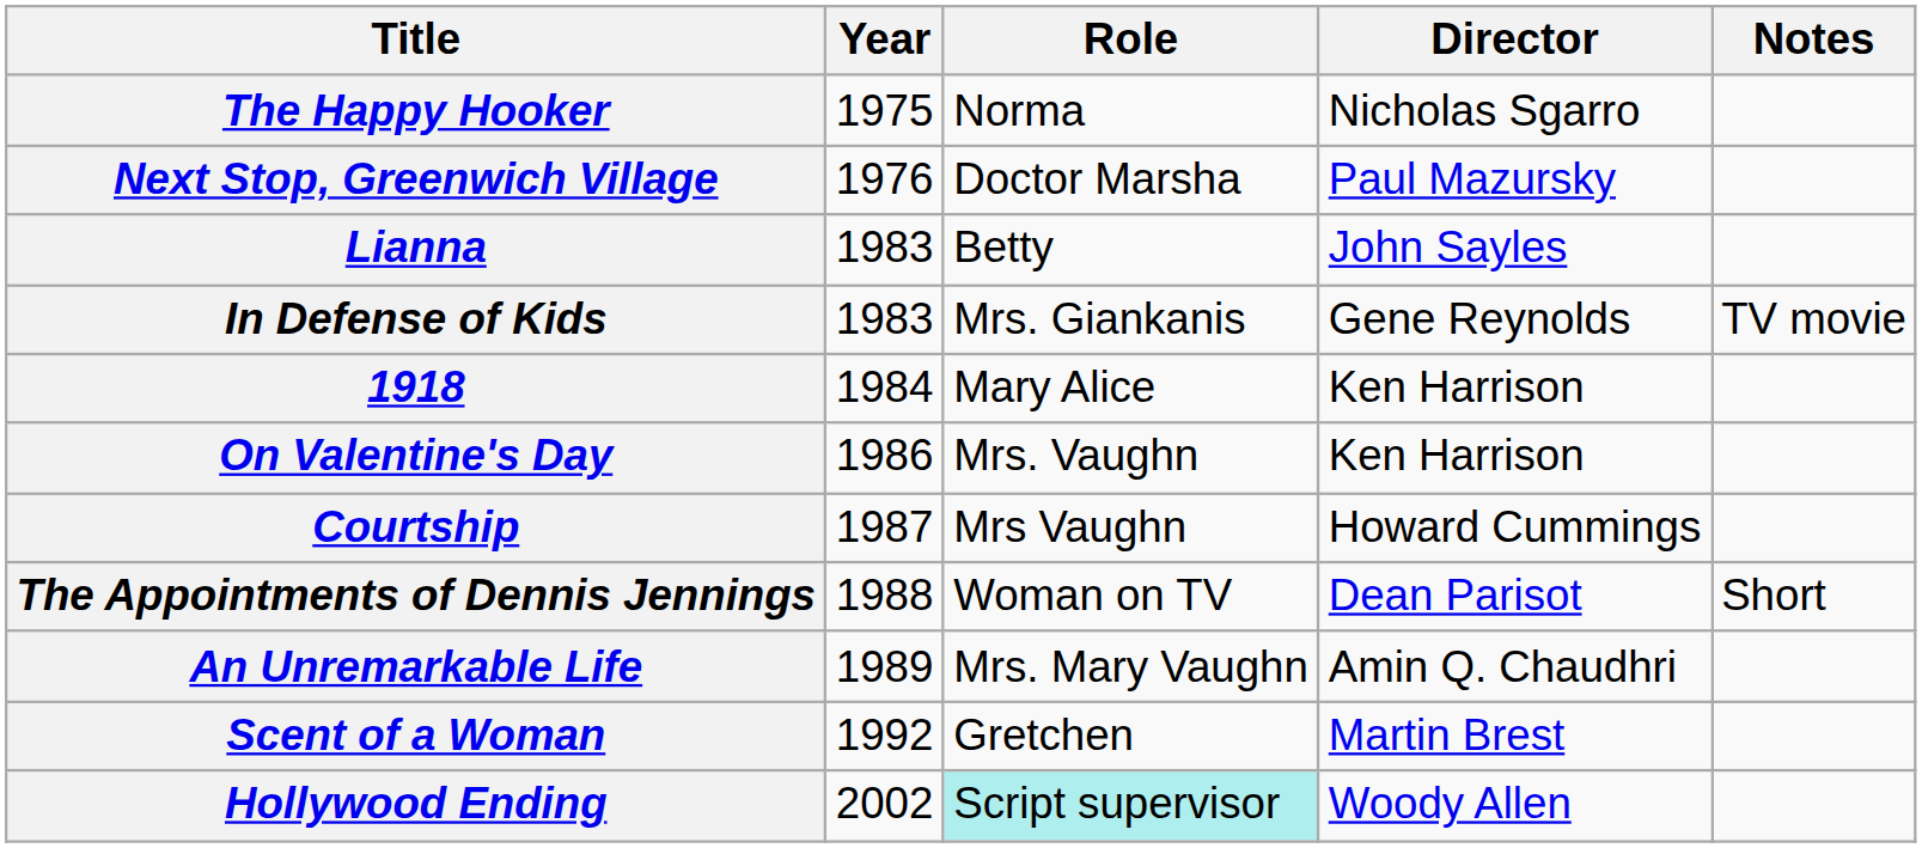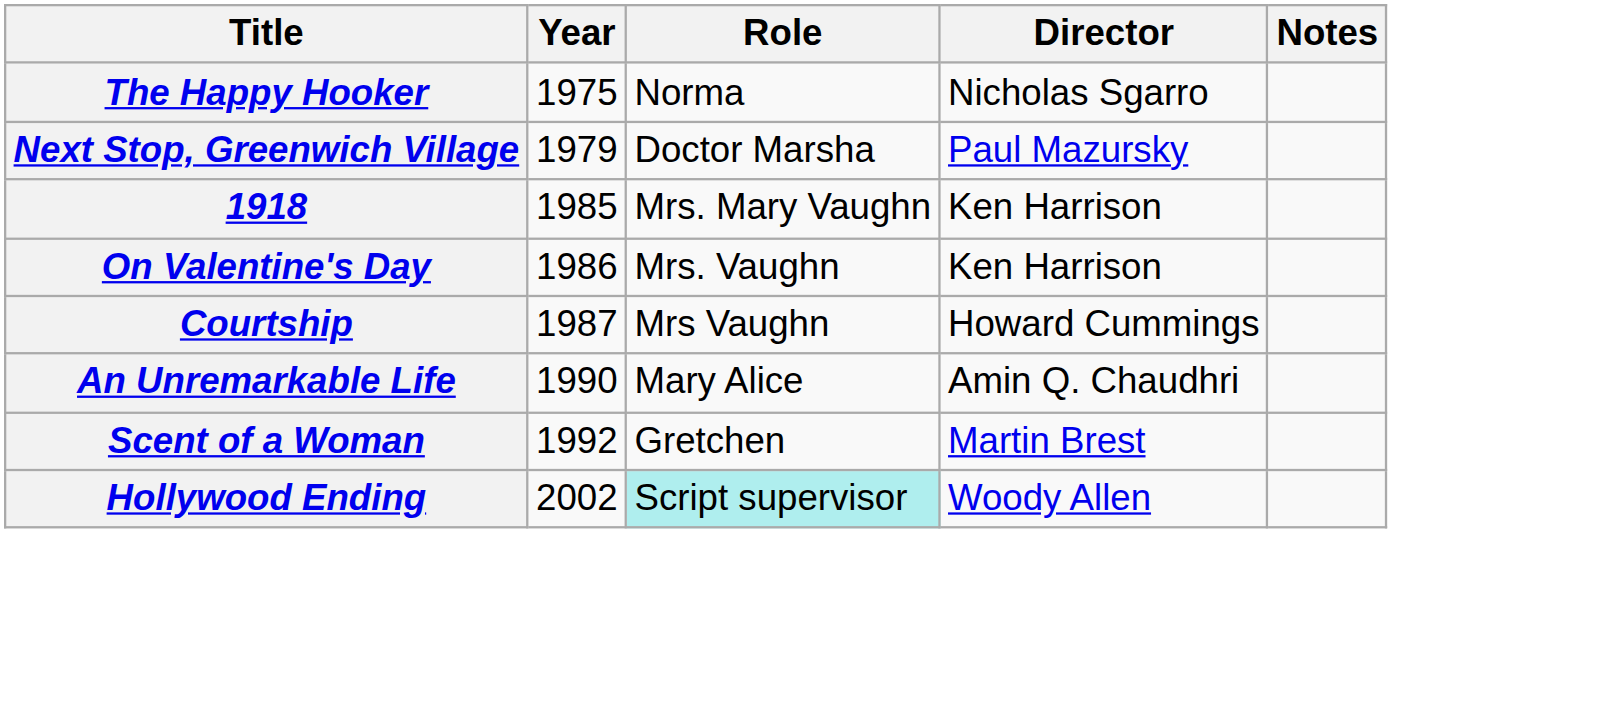 <table class="wikitable plainrowheaders sortable">
 <tr>
 <th scope="col">Title</th>
 <th scope="col">Year</th>
 <th scope="col">Role</th>
 <th scope="col">Director</th>
 <th scope="col" class="unsortable">Notes</th>
 </tr>
 <tr>
 <th scope="row"><em><a href='#'>The Happy Hooker</a></em></th>
 <td>1975</td>
 <td>Norma</td>
 <td>Nicholas Sgarro</td>
 <td></td>
 </tr>
 <tr>
 <th scope="row"><em><a href='#'>Next Stop, Greenwich Village</a></em></th>
-<td>1976</td>
+<td>1979</td>
 <td>Doctor Marsha</td>
 <td><a href='#'>Paul Mazursky</a></td>
 <td></td>
 </tr>
 <tr>
-<th scope="row"><em><a href='#'>Lianna</a></em></th>
-<td>1983</td>
-<td>Betty</td>
-<td><a href='#'>John Sayles</a></td>
-<td></td>
-</tr>
-<tr>
-<th scope="row"><em>In Defense of Kids</em></th>
-<td>1983</td>
-<td>Mrs. Giankanis</td>
-<td>Gene Reynolds</td>
-<td>TV movie</td>
-</tr>
-<tr>
 <th scope="row"><em><a href='#'>1918</a></em></th>
-<td>1984</td>
-<td>Mary Alice</td>
+<td>1985</td>
+<td>Mrs. Mary Vaughn</td>
 <td>Ken Harrison</td>
 <td></td>
 </tr>
 <tr>
 <th scope="row"><em><a href='#'>On Valentine's Day</a></em></th>
 <td>1986</td>
 <td>Mrs. Vaughn</td>
 <td>Ken Harrison</td>
 <td></td>
 </tr>
 <tr>
 <th scope="row"><em><a href='#'>Courtship</a></em></th>
 <td>1987</td>
 <td>Mrs Vaughn</td>
 <td>Howard Cummings</td>
 <td></td>
 </tr>
 <tr>
-<th scope="row"><em>The Appointments of Dennis Jennings</em></th>
-<td>1988</td>
-<td>Woman on TV</td>
-<td><a href='#'>Dean Parisot</a></td>
-<td>Short</td>
-</tr>
-<tr>
 <th scope="row"><em><a href='#'>An Unremarkable Life</a></em></th>
-<td>1989</td>
-<td>Mrs. Mary Vaughn</td>
+<td>1990</td>
+<td>Mary Alice</td>
 <td>Amin Q. Chaudhri</td>
 <td></td>
 </tr>
 <tr>
 <th scope="row"><em><a href='#'>Scent of a Woman</a></em></th>
 <td>1992</td>
 <td>Gretchen</td>
 <td><a href='#'>Martin Brest</a></td>
 <td></td>
 </tr>
 <tr>
 <th scope="row"><em><a href='#'>Hollywood Ending</a></em></th>
 <td>2002</td>
 <td style="background: paleturquoise;">Script supervisor</td>
 <td><a href='#'>Woody Allen</a></td>
 <td></td>
 </tr>
 </table>
